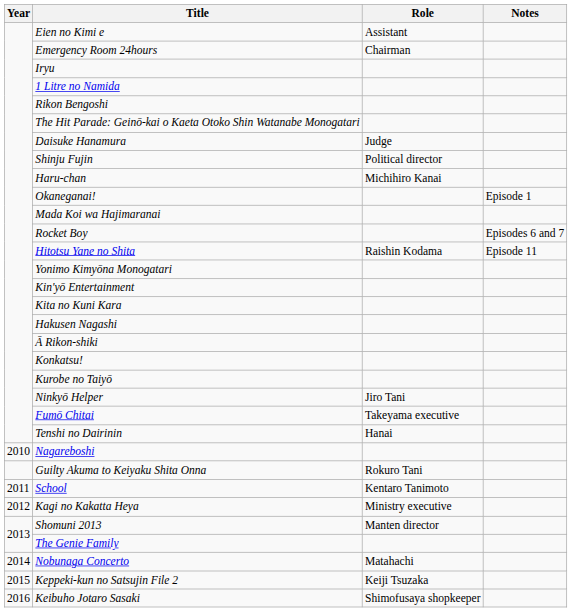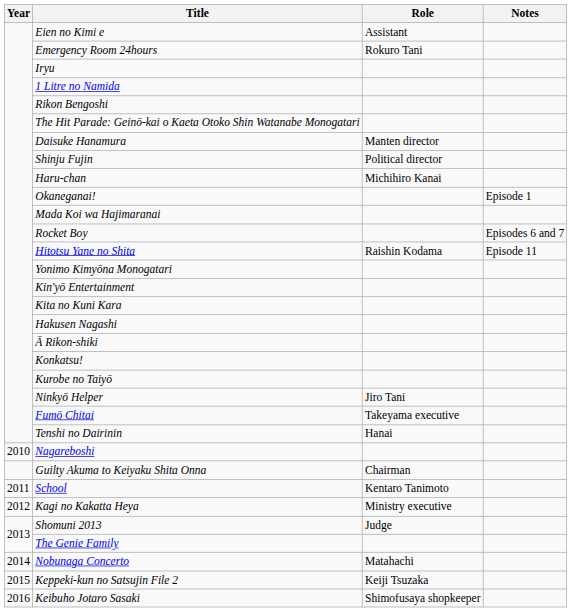 <table class="wikitable">
 <tr>
 <th>Year</th>
 <th>Title</th>
 <th>Role</th>
 <th>Notes</th>
 </tr>
 <tr>
 <td rowspan="23"></td>
 <td><em>Eien no Kimi e</em></td>
 <td>Assistant</td>
 <td></td>
 </tr>
 <tr>
 <td><em>Emergency Room 24hours</em></td>
-<td>Chairman</td>
+<td>Rokuro Tani</td>
 <td></td>
 </tr>
 <tr>
 <td><em>Iryu</em></td>
 <td></td>
 <td></td>
 </tr>
 <tr>
 <td><em><a href='#'>1 Litre no Namida</a></em></td>
 <td></td>
 <td></td>
 </tr>
 <tr>
 <td><em>Rikon Bengoshi</em></td>
 <td></td>
 <td></td>
 </tr>
 <tr>
 <td><em>The Hit Parade: Geinō-kai o Kaeta Otoko Shin Watanabe Monogatari</em></td>
 <td></td>
 <td></td>
 </tr>
 <tr>
 <td><em>Daisuke Hanamura</em></td>
-<td>Judge</td>
+<td>Manten director</td>
 <td></td>
 </tr>
 <tr>
 <td><em>Shinju Fujin</em></td>
 <td>Political director</td>
 <td></td>
 </tr>
 <tr>
 <td><em>Haru-chan</em></td>
 <td>Michihiro Kanai</td>
 <td></td>
 </tr>
 <tr>
 <td><em>Okaneganai!</em></td>
 <td></td>
 <td>Episode 1</td>
 </tr>
 <tr>
 <td><em>Mada Koi wa Hajimaranai</em></td>
 <td></td>
 <td></td>
 </tr>
 <tr>
 <td><em>Rocket Boy</em></td>
 <td></td>
 <td>Episodes 6 and 7</td>
 </tr>
 <tr>
 <td><em><a href='#'>Hitotsu Yane no Shita</a></em></td>
 <td>Raishin Kodama</td>
 <td>Episode 11</td>
 </tr>
 <tr>
 <td><em>Yonimo Kimyōna Monogatari</em></td>
 <td></td>
 <td></td>
 </tr>
 <tr>
 <td><em>Kin'yō Entertainment</em></td>
 <td></td>
 <td></td>
 </tr>
 <tr>
 <td><em>Kita no Kuni Kara</em></td>
 <td></td>
 <td></td>
 </tr>
 <tr>
 <td><em>Hakusen Nagashi</em></td>
 <td></td>
 <td></td>
 </tr>
 <tr>
 <td><em>Ā Rikon-shiki</em></td>
 <td></td>
 <td></td>
 </tr>
 <tr>
 <td><em>Konkatsu!</em></td>
 <td></td>
 <td></td>
 </tr>
 <tr>
 <td><em>Kurobe no Taiyō</em></td>
 <td></td>
 <td></td>
 </tr>
 <tr>
 <td><em>Ninkyō Helper</em></td>
 <td>Jiro Tani</td>
 <td></td>
 </tr>
 <tr>
 <td><em><a href='#'>Fumō Chitai</a></em></td>
 <td>Takeyama executive</td>
 <td></td>
 </tr>
 <tr>
 <td><em>Tenshi no Dairinin</em></td>
 <td>Hanai</td>
 <td></td>
 </tr>
 <tr>
 <td>2010</td>
 <td><em><a href='#'>Nagareboshi</a></em></td>
 <td></td>
 <td></td>
 </tr>
 <tr>
 <td></td>
 <td><em>Guilty Akuma to Keiyaku Shita Onna</em></td>
-<td>Rokuro Tani</td>
+<td>Chairman</td>
 <td></td>
 </tr>
 <tr>
 <td>2011</td>
 <td><em><a href='#'>School</a></em></td>
 <td>Kentaro Tanimoto</td>
 <td></td>
 </tr>
 <tr>
 <td>2012</td>
 <td><em>Kagi no Kakatta Heya</em></td>
 <td>Ministry executive</td>
 <td></td>
 </tr>
 <tr>
 <td rowspan="2">2013</td>
 <td><em>Shomuni 2013</em></td>
-<td>Manten director</td>
+<td>Judge</td>
 <td></td>
 </tr>
 <tr>
 <td><em><a href='#'>The Genie Family</a></em></td>
 <td></td>
 <td></td>
 </tr>
 <tr>
 <td>2014</td>
 <td><em><a href='#'>Nobunaga Concerto</a></em></td>
 <td>Matahachi</td>
 <td></td>
 </tr>
 <tr>
 <td>2015</td>
 <td><em>Keppeki-kun no Satsujin File 2</em></td>
 <td>Keiji Tsuzaka</td>
 <td></td>
 </tr>
 <tr>
 <td>2016</td>
 <td><em>Keibuho Jotaro Sasaki</em></td>
 <td>Shimofusaya shopkeeper</td>
 <td></td>
 </tr>
 </table>
